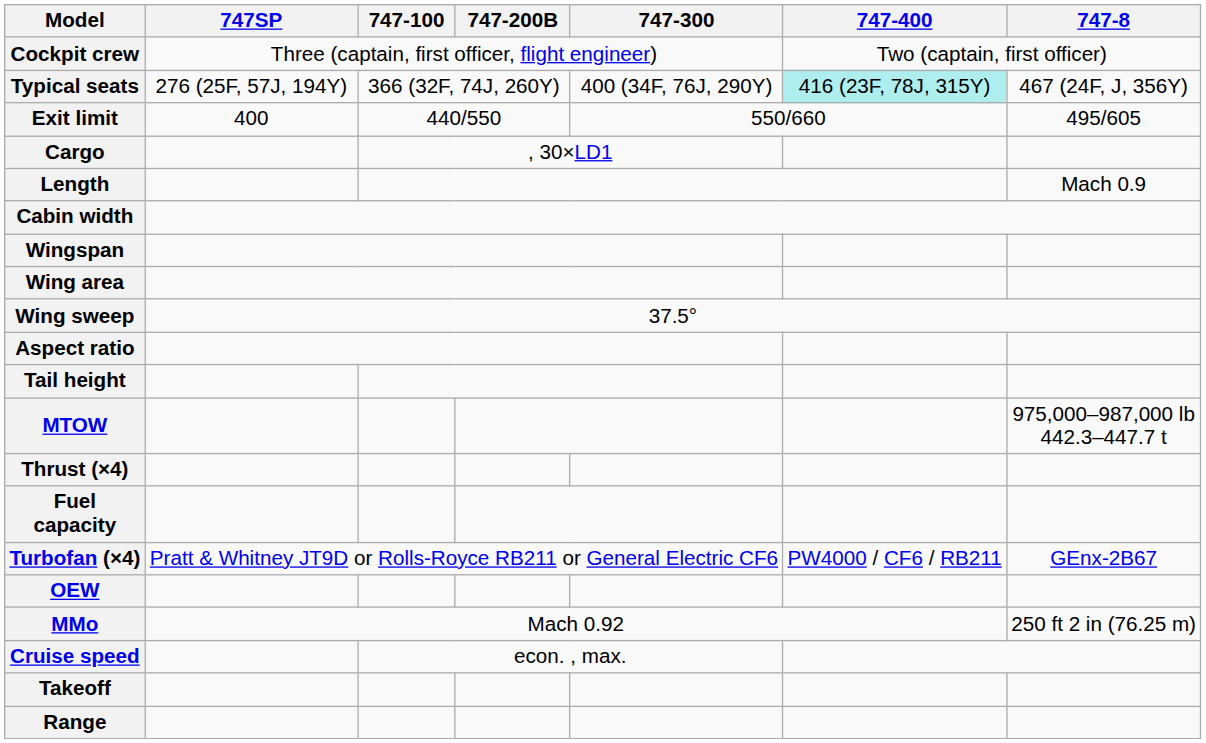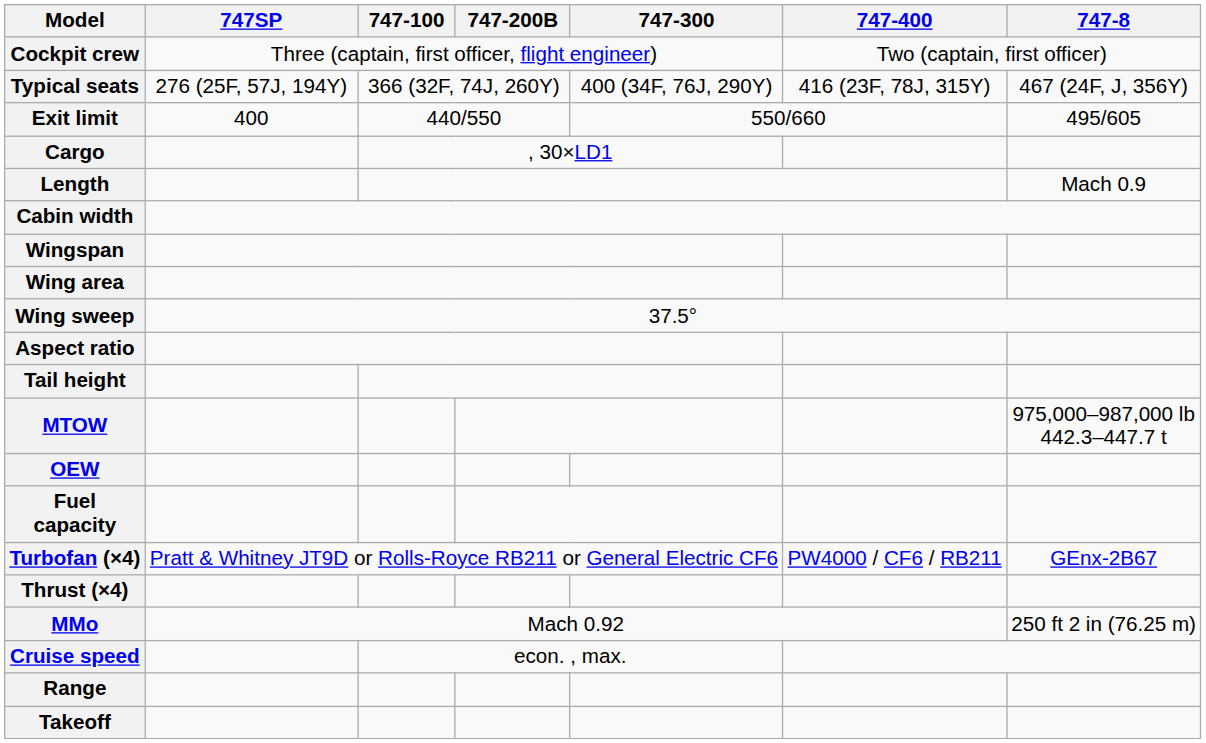 <table class="wikitable sortable sticky-header" style="text-align:center">
 <tr>
 <th>Model</th>
 <th><a href='#'>747SP</a></th>
 <th>747-100</th>
 <th>747-200B</th>
 <th>747-300</th>
 <th><a href='#'>747-400</a></th>
 <th><a href='#'>747-8</a></th>
 </tr>
 <tr>
 <th>Cockpit crew</th>
 <td colspan=4>Three (captain, first officer, <a href='#'>flight engineer</a>)</td>
 <td colspan=2>Two (captain, first officer)</td>
 </tr>
 <tr>
 <th>Typical seats</th>
 <td>276 (25F, 57J, 194Y)</td>
 <td colspan=2>366 (32F, 74J, 260Y)</td>
 <td>400 (34F, 76J, 290Y)</td>
-<td style="background: paleturquoise;">416 (23F, 78J, 315Y)</td>
+<td>416 (23F, 78J, 315Y)</td>
 <td>467 (24F, J, 356Y)</td>
 </tr>
 <tr>
 <th>Exit limit</th>
 <td>400</td>
 <td colspan=2>440/550</td>
 <td colspan=2>550/660</td>
 <td>495/605</td>
 </tr>
 <tr>
 <th>Cargo</th>
 <td></td>
 <td colspan="3">, 30×<a href='#'>LD1</a></td>
 <td></td>
 <td></td>
 </tr>
 <tr>
 <th>Length</th>
 <td></td>
 <td colspan="4"></td>
 <td>Mach 0.9</td>
 </tr>
 <tr>
 <th>Cabin width</th>
 <td colspan="6"></td>
 </tr>
 <tr>
 <th>Wingspan</th>
 <td colspan="4"></td>
 <td></td>
 <td></td>
 </tr>
 <tr>
 <th>Wing area</th>
 <td colspan="4"></td>
 <td></td>
 <td></td>
 </tr>
 <tr>
 <th>Wing sweep</th>
 <td colspan=6>37.5°</td>
 </tr>
 <tr>
 <th>Aspect ratio</th>
 <td colspan=4></td>
 <td></td>
 <td></td>
 </tr>
 <tr>
 <th>Tail height</th>
 <td></td>
 <td colspan="3"></td>
 <td></td>
 <td></td>
 </tr>
 <tr>
 <th><a href='#'>MTOW</a></th>
 <td></td>
 <td></td>
 <td colspan="2"></td>
 <td></td>
 <td>975,000–987,000 lb<br>442.3–447.7 t</td>
 </tr>
 <tr>
-<th>Thrust (×4)</th>
+<th><a href='#'>OEW</a></th>
 <td></td>
 <td></td>
 <td></td>
 <td></td>
 <td></td>
 <td></td>
 </tr>
 <tr>
 <th>Fuel<br>capacity</th>
 <td></td>
 <td></td>
 <td colspan="2"></td>
 <td></td>
 <td></td>
 </tr>
 <tr>
 <th><a href='#'>Turbofan</a> (×4)</th>
 <td colspan=4><a href='#'>Pratt & Whitney JT9D</a> or <a href='#'>Rolls-Royce RB211</a> or <a href='#'>General Electric CF6</a></td>
 <td><a href='#'>PW4000</a> / <a href='#'>CF6</a> / <a href='#'>RB211</a></td>
 <td><a href='#'>GEnx-2B67</a></td>
 </tr>
 <tr>
-<th><a href='#'>OEW</a></th>
+<th>Thrust (×4)</th>
 <td></td>
 <td></td>
 <td></td>
 <td></td>
 <td></td>
 <td></td>
 </tr>
 <tr>
 <th><a href='#'>MMo</a></th>
 <td colspan=5>Mach 0.92</td>
 <td>250 ft 2 in (76.25 m)</td>
 </tr>
 <tr>
 <th><a href='#'>Cruise speed</a></th>
 <td></td>
 <td colspan=3>econ. , max. </td>
 <td colspan=2></td>
 </tr>
 <tr>
+<th>Range</th>
+<td></td>
+<td></td>
+<td></td>
+<td></td>
+<td></td>
+<td></td>
+</tr>
+<tr>
 <th>Takeoff</th>
 <td></td>
 <td></td>
 <td></td>
 <td></td>
 <td></td>
 <td></td>
 </tr>
-<tr>
-<th>Range</th>
-<td></td>
-<td></td>
-<td></td>
-<td></td>
-<td></td>
-<td></td>
-</tr>
 </table>
